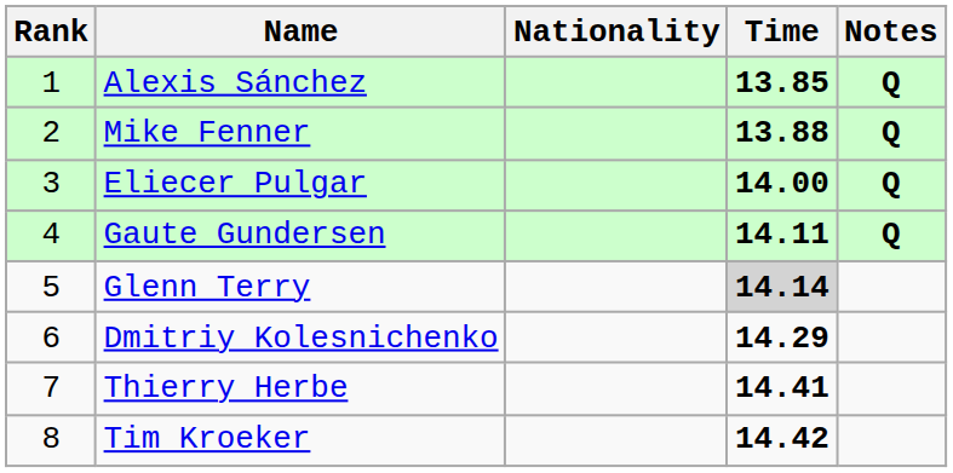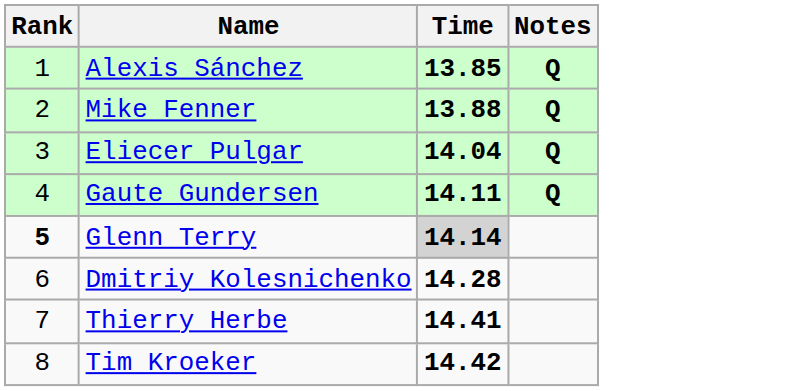 <table class="wikitable sortable" style="text-align:center">
 <tr>
 <th>Rank</th>
 <th>Name</th>
-<th>Nationality</th>
 <th>Time</th>
 <th>Notes</th>
 </tr>
 <tr bgcolor=ccffcc>
 <td>1</td>
 <td align=left><a href='#'>Alexis Sánchez</a></td>
-<td align=left></td>
 <td><strong>13.85</strong></td>
 <td><strong>Q</strong></td>
 </tr>
 <tr bgcolor=ccffcc>
 <td>2</td>
 <td align=left><a href='#'>Mike Fenner</a></td>
-<td align=left></td>
 <td><strong>13.88</strong></td>
 <td><strong>Q</strong></td>
 </tr>
 <tr bgcolor=ccffcc>
 <td>3</td>
 <td align=left><a href='#'>Eliecer Pulgar</a></td>
-<td align=left></td>
-<td><strong>14.00</strong></td>
+<td><strong>14.04</strong></td>
 <td><strong>Q</strong></td>
 </tr>
 <tr bgcolor=ccffcc>
 <td>4</td>
 <td align=left><a href='#'>Gaute Gundersen</a></td>
-<td align=left></td>
 <td><strong>14.11</strong></td>
 <td><strong>Q</strong></td>
 </tr>
 <tr>
-<td>5</td>
+<td><strong>5</strong></td>
 <td align=left><a href='#'>Glenn Terry</a></td>
-<td align=left></td>
 <td style="background: lightgrey;"><strong>14.14</strong></td>
 <td></td>
 </tr>
 <tr>
 <td>6</td>
 <td align=left><a href='#'>Dmitriy Kolesnichenko</a></td>
-<td align=left></td>
-<td><strong>14.29</strong></td>
+<td><strong>14.28</strong></td>
 <td></td>
 </tr>
 <tr>
 <td>7</td>
 <td align=left><a href='#'>Thierry Herbe</a></td>
-<td align=left></td>
 <td><strong>14.41</strong></td>
 <td></td>
 </tr>
 <tr>
 <td>8</td>
 <td align=left><a href='#'>Tim Kroeker</a></td>
-<td align=left></td>
 <td><strong>14.42</strong></td>
 <td></td>
 </tr>
 </table>
